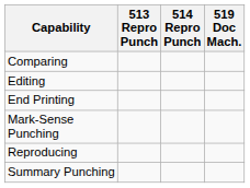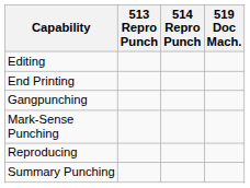 <table class="wikitable">
 <tr>
 <th><strong>Capability</strong></th>
 <th>513<br>Repro<br>Punch</th>
 <th>514<br>Repro<br>Punch</th>
 <th>519<br>Doc<br>Mach.</th>
-</tr>
-<tr>
-<td>Comparing</td>
-<td></td>
-<td></td>
-<td></td>
 </tr>
 <tr>
 <td>Editing</td>
 <td></td>
 <td></td>
 <td></td>
 </tr>
 <tr>
 <td>End Printing</td>
+<td></td>
+<td></td>
+<td></td>
+</tr>
+<tr>
+<td>Gangpunching</td>
 <td></td>
 <td></td>
 <td></td>
 </tr>
 <tr>
 <td>Mark-Sense<br>Punching</td>
 <td></td>
 <td></td>
 <td></td>
 </tr>
 <tr>
 <td>Reproducing</td>
 <td></td>
 <td></td>
 <td></td>
 </tr>
 <tr>
 <td>Summary Punching</td>
 <td></td>
 <td></td>
 <td></td>
 </tr>
 </table>
